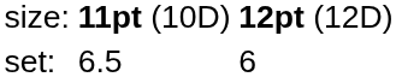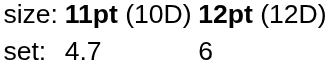 <table style="margin-left:40px;">
 <tr>
 <td>size:</td>
 <td><strong>11pt</strong> (10D)</td>
 <td><strong>12pt</strong> (12D)</td>
 </tr>
 <tr>
 <td>set:</td>
-<td>6.5</td>
+<td>4.7</td>
 <td>6</td>
 </tr>
 </table>
